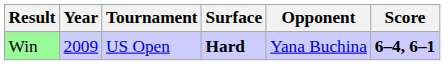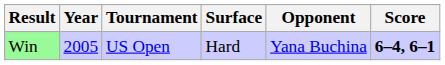 <table class="sortable wikitable">
 <tr>
 <th>Result</th>
 <th>Year</th>
 <th>Tournament</th>
 <th>Surface</th>
 <th>Opponent</th>
 <th>Score</th>
 </tr>
 <tr bgcolor=CCCCFF>
 <td bgcolor=98FB98>Win</td>
-<td><a href='#'>2009</a></td>
+<td><a href='#'>2005</a></td>
 <td><a href='#'>US Open</a></td>
-<td><strong>Hard</strong></td>
+<td>Hard</td>
 <td> <a href='#'>Yana Buchina</a></td>
 <td><strong>6–4, 6–1</strong></td>
 </tr>
 </table>
